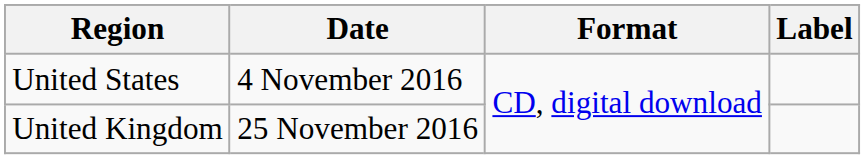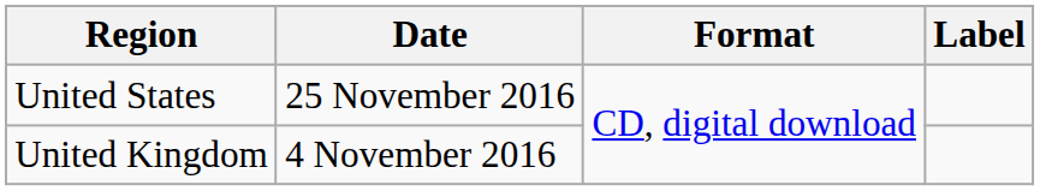 <table class="wikitable plainrowheaders">
 <tr>
 <th scope="col">Region</th>
 <th scope="col">Date</th>
 <th scope="col">Format</th>
 <th scope="col">Label</th>
 </tr>
 <tr>
 <td>United States</td>
-<td>4 November 2016</td>
+<td>25 November 2016</td>
 <td rowspan="2"><a href='#'>CD</a>, <a href='#'>digital download</a></td>
 <td></td>
 </tr>
 <tr>
 <td>United Kingdom</td>
-<td>25 November 2016</td>
+<td>4 November 2016</td>
 <td></td>
 </tr>
 </table>
